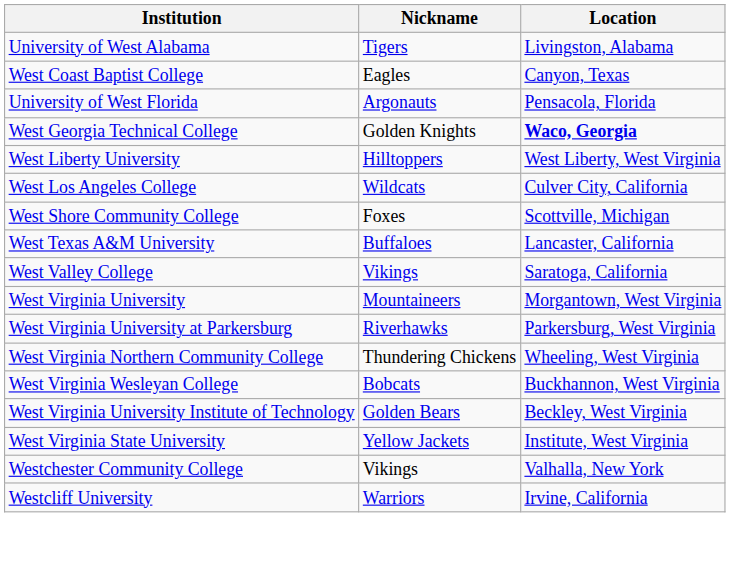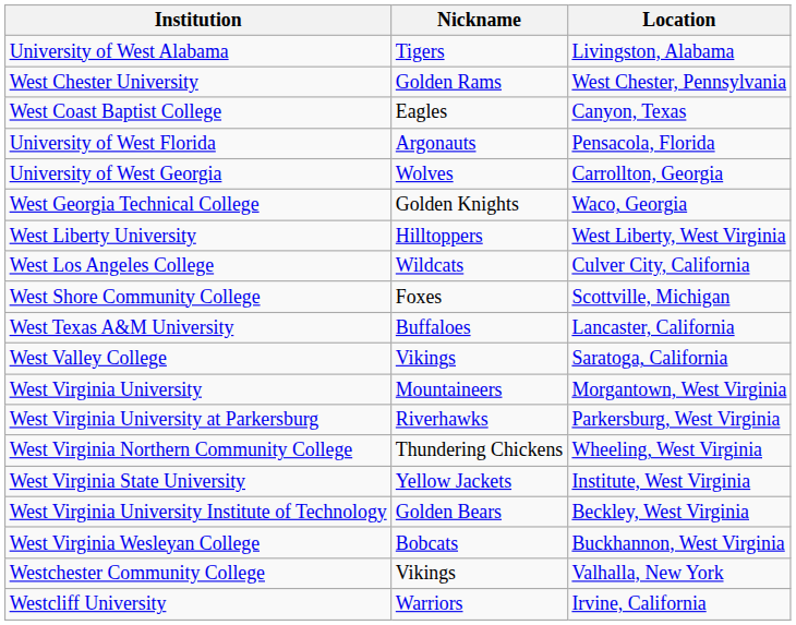 <table class="wikitable">
 <tr>
 <th>Institution</th>
 <th>Nickname</th>
 <th>Location</th>
 </tr>
 <tr>
 <td><a href='#'>University of West Alabama</a></td>
 <td><a href='#'>Tigers</a></td>
 <td><a href='#'>Livingston, Alabama</a></td>
 </tr>
 <tr>
+<td><a href='#'>West Chester University</a></td>
+<td><a href='#'>Golden Rams</a></td>
+<td><a href='#'>West Chester, Pennsylvania</a></td>
+</tr>
+<tr>
 <td><a href='#'>West Coast Baptist College</a></td>
 <td>Eagles</td>
 <td><a href='#'>Canyon, Texas</a></td>
 </tr>
 <tr>
 <td><a href='#'>University of West Florida</a></td>
 <td><a href='#'>Argonauts</a></td>
 <td><a href='#'>Pensacola, Florida</a></td>
 </tr>
 <tr>
+<td><a href='#'>University of West Georgia</a></td>
+<td><a href='#'>Wolves</a></td>
+<td><a href='#'>Carrollton, Georgia</a></td>
+</tr>
+<tr>
 <td><a href='#'>West Georgia Technical College</a></td>
 <td>Golden Knights</td>
-<td><strong><a href='#'>Waco, Georgia</a></strong></td>
+<td><a href='#'>Waco, Georgia</a></td>
 </tr>
 <tr>
 <td><a href='#'>West Liberty University</a></td>
 <td><a href='#'>Hilltoppers</a></td>
 <td><a href='#'>West Liberty, West Virginia</a></td>
 </tr>
 <tr>
 <td><a href='#'>West Los Angeles College</a></td>
 <td><a href='#'>Wildcats</a></td>
 <td><a href='#'>Culver City, California</a></td>
 </tr>
 <tr>
 <td><a href='#'>West Shore Community College</a></td>
 <td>Foxes</td>
 <td><a href='#'>Scottville, Michigan</a></td>
 </tr>
 <tr>
 <td><a href='#'>West Texas A&M University</a></td>
 <td><a href='#'>Buffaloes</a></td>
 <td><a href='#'>Lancaster, California</a></td>
 </tr>
 <tr>
 <td><a href='#'>West Valley College</a></td>
 <td><a href='#'>Vikings</a></td>
 <td><a href='#'>Saratoga, California</a></td>
 </tr>
 <tr>
 <td><a href='#'>West Virginia University</a></td>
 <td><a href='#'>Mountaineers</a></td>
 <td><a href='#'>Morgantown, West Virginia</a></td>
 </tr>
 <tr>
 <td><a href='#'>West Virginia University at Parkersburg</a></td>
 <td><a href='#'>Riverhawks</a></td>
 <td><a href='#'>Parkersburg, West Virginia</a></td>
 </tr>
 <tr>
 <td><a href='#'>West Virginia Northern Community College</a></td>
 <td>Thundering Chickens</td>
 <td><a href='#'>Wheeling, West Virginia</a></td>
 </tr>
 <tr>
-<td><a href='#'>West Virginia Wesleyan College</a></td>
-<td><a href='#'>Bobcats</a></td>
-<td><a href='#'>Buckhannon, West Virginia</a></td>
+<td><a href='#'>West Virginia State University</a></td>
+<td><a href='#'>Yellow Jackets</a></td>
+<td><a href='#'>Institute, West Virginia</a></td>
 </tr>
 <tr>
 <td><a href='#'>West Virginia University Institute of Technology</a></td>
 <td><a href='#'>Golden Bears</a></td>
 <td><a href='#'>Beckley, West Virginia</a></td>
 </tr>
 <tr>
-<td><a href='#'>West Virginia State University</a></td>
-<td><a href='#'>Yellow Jackets</a></td>
-<td><a href='#'>Institute, West Virginia</a></td>
+<td><a href='#'>West Virginia Wesleyan College</a></td>
+<td><a href='#'>Bobcats</a></td>
+<td><a href='#'>Buckhannon, West Virginia</a></td>
 </tr>
 <tr>
 <td><a href='#'>Westchester Community College</a></td>
 <td>Vikings</td>
 <td><a href='#'>Valhalla, New York</a></td>
 </tr>
 <tr>
 <td><a href='#'>Westcliff University</a></td>
 <td><a href='#'>Warriors</a></td>
 <td><a href='#'>Irvine, California</a></td>
 </tr>
 </table>
